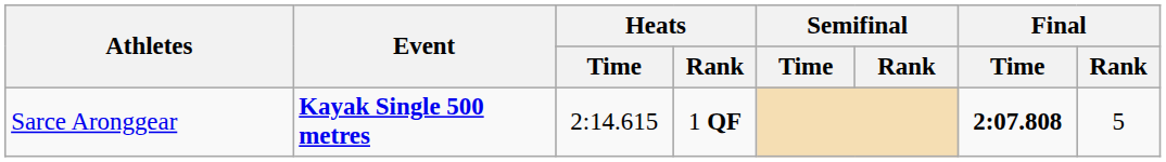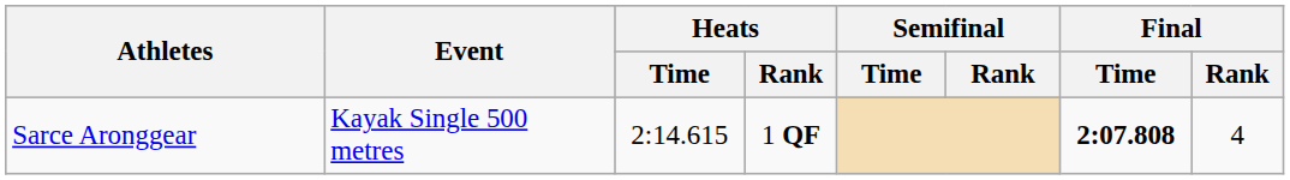 <table class=wikitable style="font-size:90%; text-align:center">
 <tr>
 <th width="160" rowspan="2">Athletes</th>
 <th width="145" rowspan="2">Event</th>
 <th width="110" colspan="2">Heats</th>
 <th width="110" colspan="2">Semifinal</th>
 <th width="110" colspan="2">Final</th>
 </tr>
 <tr>
 <th>Time</th>
 <th>Rank</th>
 <th>Time</th>
 <th>Rank</th>
 <th>Time</th>
 <th>Rank</th>
 </tr>
 <tr>
 <td align=left><a href='#'>Sarce Aronggear</a></td>
-<td align=left><strong><a href='#'>Kayak Single 500 metres</a></strong></td>
+<td align=left><a href='#'>Kayak Single 500 metres</a></td>
 <td>2:14.615</td>
 <td>1 <strong>QF</strong></td>
 <td colspan=2 bgcolor="wheat"></td>
 <td><strong>2:07.808</strong></td>
-<td>5</td>
+<td>4</td>
 </tr>
 </table>
